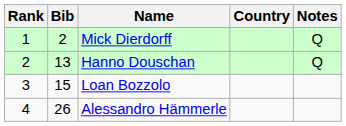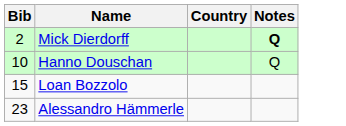 <table class="wikitable" style="text-align:center;">
 <tr>
-<th>Rank</th>
 <th>Bib</th>
 <th>Name</th>
 <th>Country</th>
 <th>Notes</th>
 </tr>
 <tr bgcolor=ccffcc>
-<td>1</td>
 <td>2</td>
 <td align=left><a href='#'>Mick Dierdorff</a></td>
 <td align=left></td>
-<td>Q</td>
+<td><strong>Q</strong></td>
 </tr>
 <tr bgcolor=ccffcc>
-<td>2</td>
-<td>13</td>
+<td>10</td>
 <td align=left><a href='#'>Hanno Douschan</a></td>
 <td align=left></td>
 <td>Q</td>
 </tr>
 <tr>
-<td>3</td>
 <td>15</td>
 <td align=left><a href='#'>Loan Bozzolo</a></td>
 <td align=left></td>
 <td></td>
 </tr>
 <tr>
-<td>4</td>
-<td>26</td>
+<td>23</td>
 <td align=left><a href='#'>Alessandro Hämmerle</a></td>
 <td align=left></td>
 <td></td>
 </tr>
 </table>
